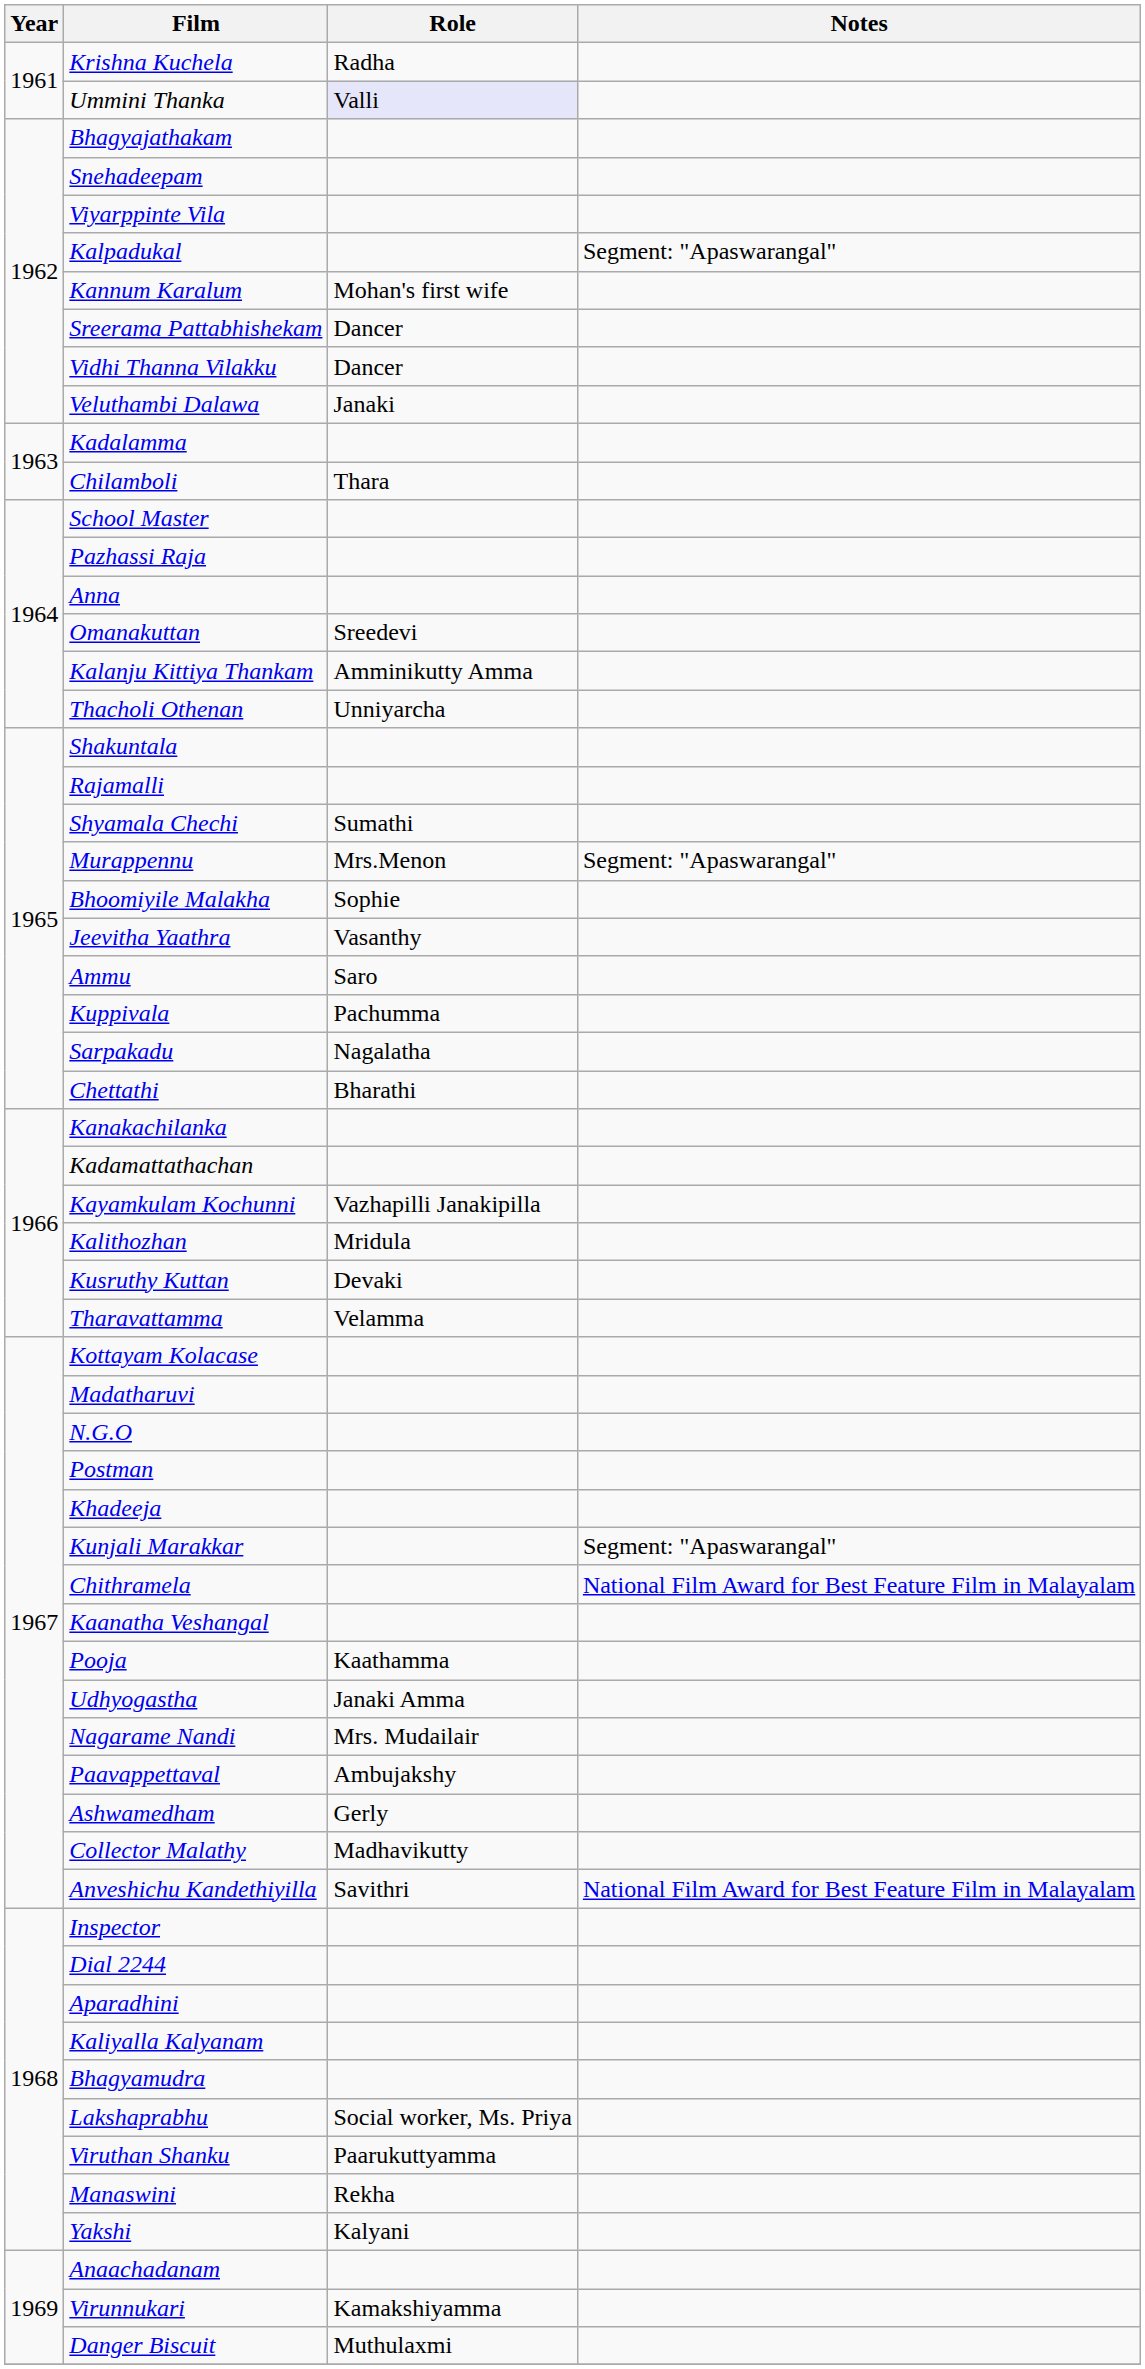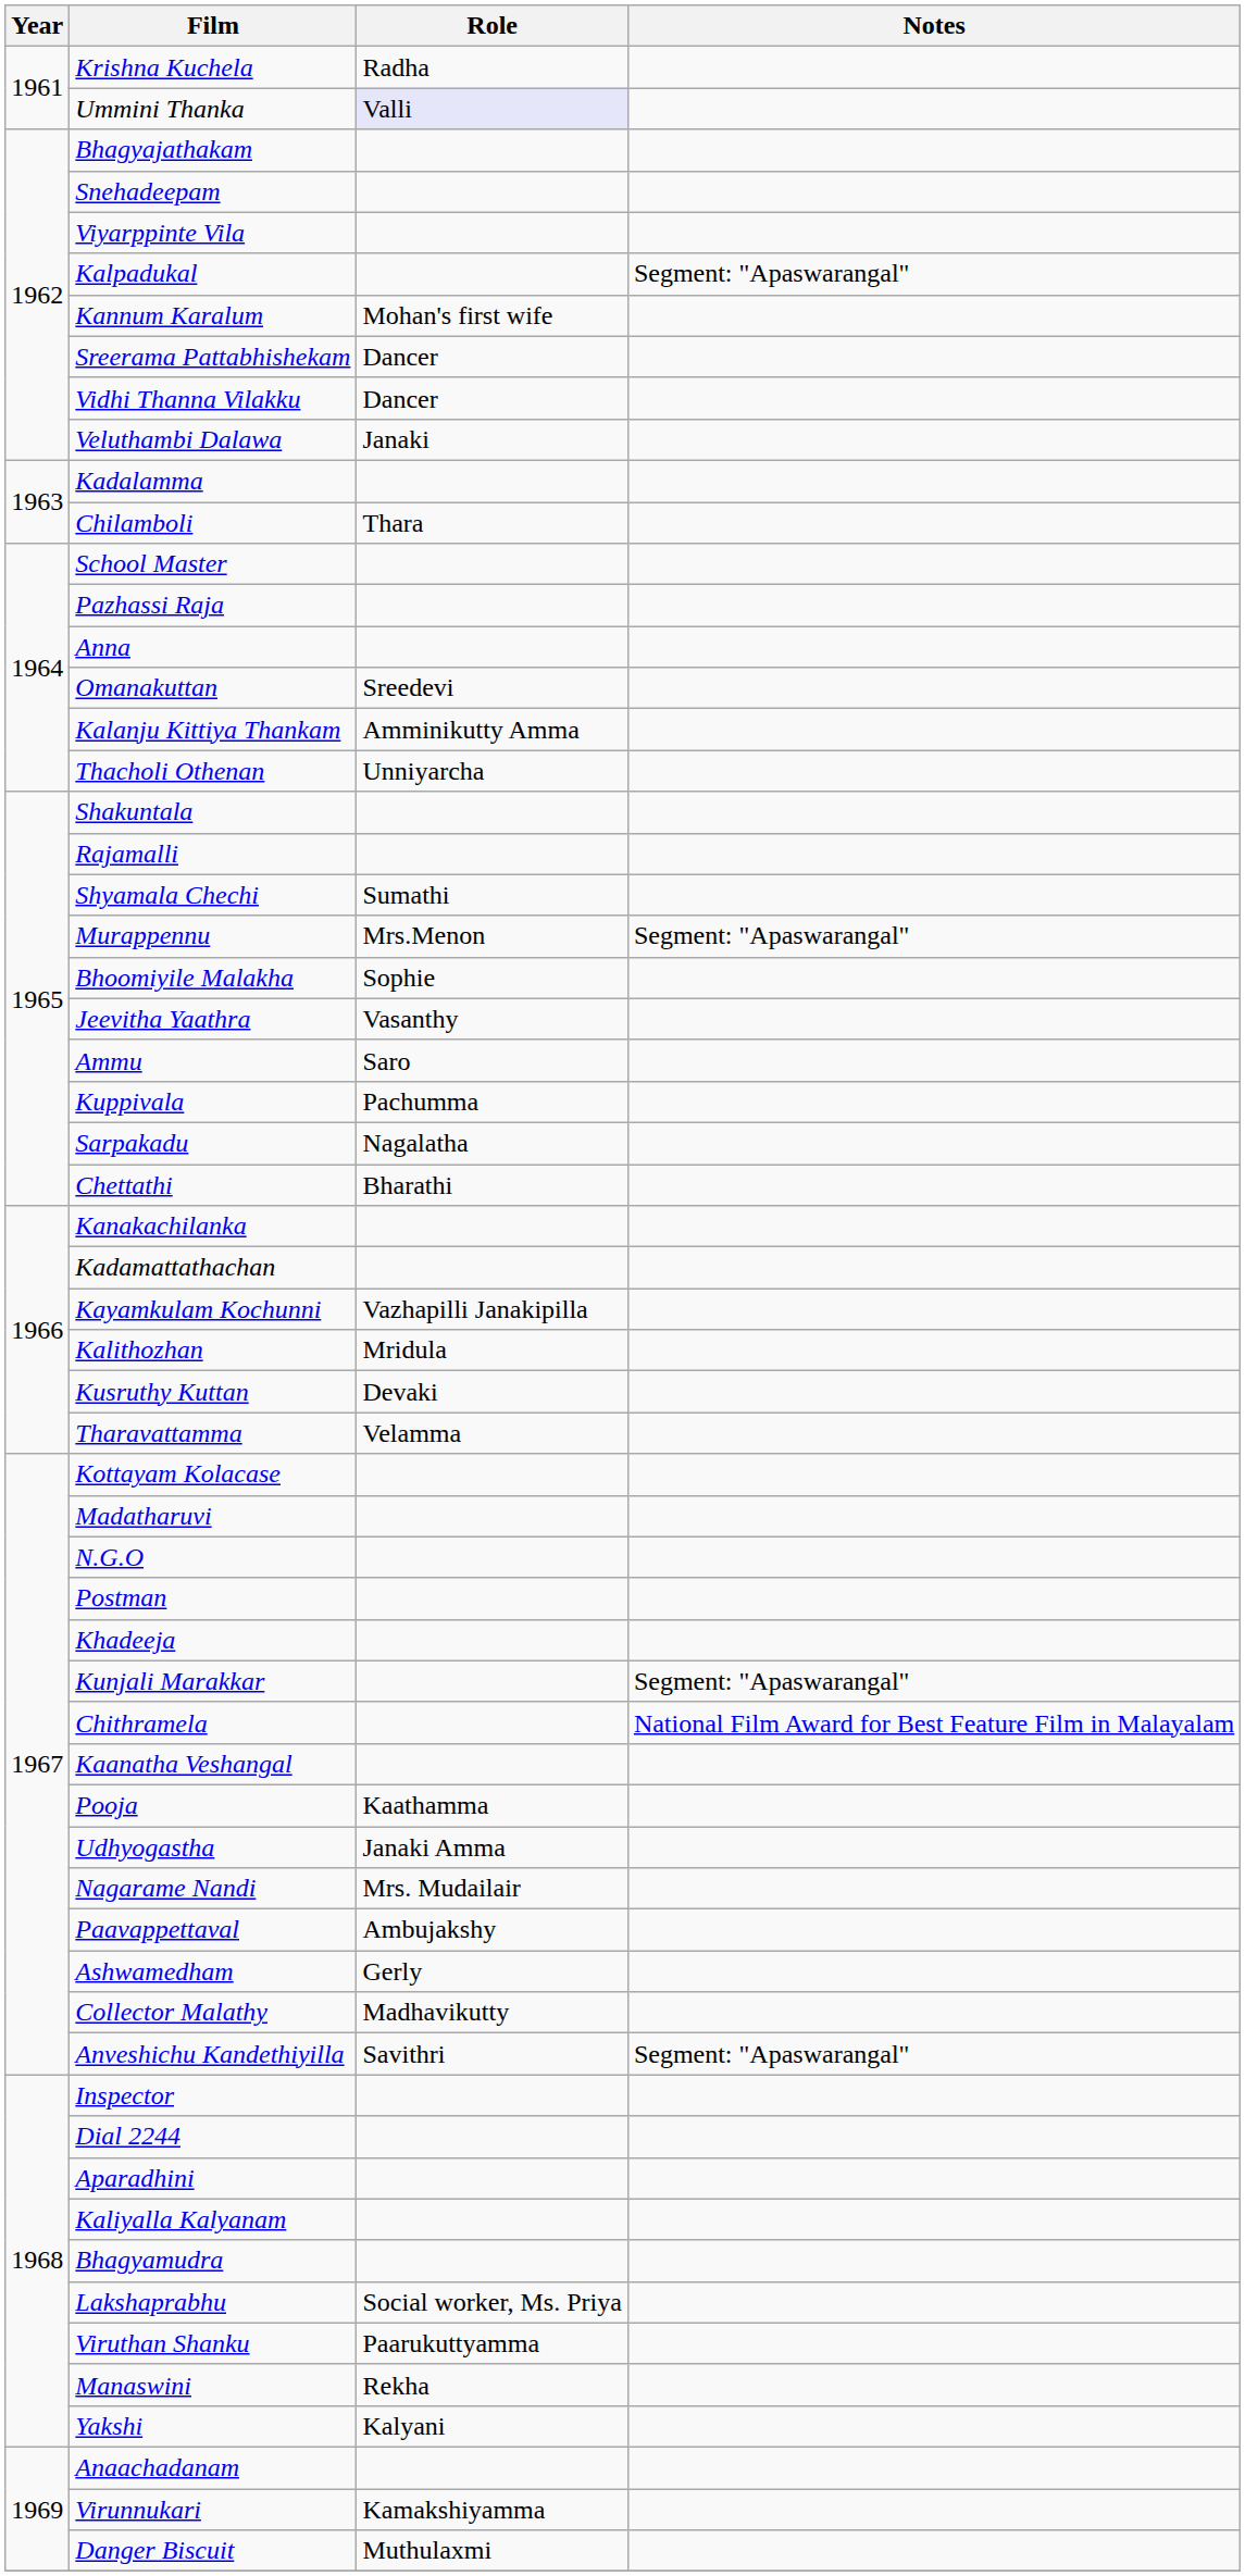 <table class="wikitable sortable">
 <tr>
 <th>Year</th>
 <th>Film</th>
 <th>Role</th>
 <th class="unsortable">Notes</th>
 </tr>
 <tr>
 <td rowspan=2>1961</td>
 <td><em><a href='#'>Krishna Kuchela</a></em></td>
 <td>Radha</td>
 <td></td>
 </tr>
 <tr>
 <td><em>Ummini Thanka</em></td>
 <td style="background: lavender;">Valli</td>
 <td></td>
 </tr>
 <tr>
 <td rowspan=8>1962</td>
 <td><em><a href='#'>Bhagyajathakam</a></em></td>
 <td></td>
 <td></td>
 </tr>
 <tr>
 <td><em><a href='#'>Snehadeepam</a></em></td>
 <td></td>
 <td></td>
 </tr>
 <tr>
 <td><em><a href='#'>Viyarppinte Vila</a></em></td>
 <td></td>
 <td></td>
 </tr>
 <tr>
 <td><em><a href='#'>Kalpadukal</a></em></td>
 <td></td>
 <td>Segment: "Apaswarangal"</td>
 </tr>
 <tr>
 <td><em><a href='#'>Kannum Karalum</a></em></td>
 <td>Mohan's first wife</td>
 <td></td>
 </tr>
 <tr>
 <td><em><a href='#'>Sreerama Pattabhishekam</a></em></td>
 <td>Dancer</td>
 <td></td>
 </tr>
 <tr>
 <td><em><a href='#'>Vidhi Thanna Vilakku</a></em></td>
 <td>Dancer</td>
 <td></td>
 </tr>
 <tr>
 <td><em><a href='#'>Veluthambi Dalawa</a></em></td>
 <td>Janaki</td>
 <td></td>
 </tr>
 <tr>
 <td rowspan=2>1963</td>
 <td><em><a href='#'>Kadalamma</a></em></td>
 <td></td>
 <td></td>
 </tr>
 <tr>
 <td><em><a href='#'>Chilamboli</a></em></td>
 <td>Thara</td>
 <td></td>
 </tr>
 <tr>
 <td rowspan=6>1964</td>
 <td><em><a href='#'>School Master</a></em></td>
 <td></td>
 <td></td>
 </tr>
 <tr>
 <td><em><a href='#'>Pazhassi Raja</a></em></td>
 <td></td>
 <td></td>
 </tr>
 <tr>
 <td><em><a href='#'>Anna</a></em></td>
 <td></td>
 <td></td>
 </tr>
 <tr>
 <td><em><a href='#'>Omanakuttan</a></em></td>
 <td>Sreedevi</td>
 <td></td>
 </tr>
 <tr>
 <td><em><a href='#'>Kalanju Kittiya Thankam</a></em></td>
 <td>Amminikutty Amma</td>
 <td></td>
 </tr>
 <tr>
 <td><em><a href='#'>Thacholi Othenan</a></em></td>
 <td>Unniyarcha</td>
 <td></td>
 </tr>
 <tr>
 <td rowspan=10>1965</td>
 <td><em><a href='#'>Shakuntala</a></em></td>
 <td></td>
 <td></td>
 </tr>
 <tr>
 <td><em><a href='#'>Rajamalli</a></em></td>
 <td></td>
 <td></td>
 </tr>
 <tr>
 <td><em><a href='#'>Shyamala Chechi</a></em></td>
 <td>Sumathi</td>
 <td></td>
 </tr>
 <tr>
 <td><em><a href='#'>Murappennu</a></em></td>
 <td>Mrs.Menon</td>
 <td>Segment: "Apaswarangal"</td>
 </tr>
 <tr>
 <td><em><a href='#'>Bhoomiyile Malakha</a></em></td>
 <td>Sophie</td>
 <td></td>
 </tr>
 <tr>
 <td><em><a href='#'>Jeevitha Yaathra</a></em></td>
 <td>Vasanthy</td>
 <td></td>
 </tr>
 <tr>
 <td><em><a href='#'>Ammu</a></em></td>
 <td>Saro</td>
 <td></td>
 </tr>
 <tr>
 <td><em><a href='#'>Kuppivala</a></em></td>
 <td>Pachumma</td>
 <td></td>
 </tr>
 <tr>
 <td><em><a href='#'>Sarpakadu</a></em></td>
 <td>Nagalatha</td>
 <td></td>
 </tr>
 <tr>
 <td><em><a href='#'>Chettathi</a></em></td>
 <td>Bharathi</td>
 <td></td>
 </tr>
 <tr>
 <td rowspan=6>1966</td>
 <td><em><a href='#'>Kanakachilanka</a></em></td>
 <td></td>
 <td></td>
 </tr>
 <tr>
 <td><em>Kadamattathachan</em></td>
 <td></td>
 <td></td>
 </tr>
 <tr>
 <td><em><a href='#'>Kayamkulam Kochunni</a></em></td>
 <td>Vazhapilli Janakipilla</td>
 <td></td>
 </tr>
 <tr>
 <td><em><a href='#'>Kalithozhan</a></em></td>
 <td>Mridula</td>
 <td></td>
 </tr>
 <tr>
 <td><em><a href='#'>Kusruthy Kuttan</a></em></td>
 <td>Devaki</td>
 <td></td>
 </tr>
 <tr>
 <td><em><a href='#'>Tharavattamma</a></em></td>
 <td>Velamma</td>
 <td></td>
 </tr>
 <tr>
 <td rowspan=15>1967</td>
 <td><em><a href='#'>Kottayam Kolacase</a></em></td>
 <td></td>
 <td></td>
 </tr>
 <tr>
 <td><em><a href='#'>Madatharuvi</a></em></td>
 <td></td>
 <td></td>
 </tr>
 <tr>
 <td><em><a href='#'>N.G.O</a></em></td>
 <td></td>
 <td></td>
 </tr>
 <tr>
 <td><em><a href='#'>Postman</a></em></td>
 <td></td>
 <td></td>
 </tr>
 <tr>
 <td><em><a href='#'>Khadeeja</a></em></td>
 <td></td>
 <td></td>
 </tr>
 <tr>
 <td><em><a href='#'>Kunjali Marakkar</a></em></td>
 <td></td>
 <td>Segment: "Apaswarangal"</td>
 </tr>
 <tr>
 <td><em><a href='#'>Chithramela</a></em></td>
 <td></td>
 <td><a href='#'>National Film Award for Best Feature Film in Malayalam</a></td>
 </tr>
 <tr>
 <td><em><a href='#'>Kaanatha Veshangal</a></em></td>
 <td></td>
 <td></td>
 </tr>
 <tr>
 <td><em><a href='#'>Pooja</a></em></td>
 <td>Kaathamma</td>
 <td></td>
 </tr>
 <tr>
 <td><em><a href='#'>Udhyogastha</a></em></td>
 <td>Janaki Amma</td>
 <td></td>
 </tr>
 <tr>
 <td><em><a href='#'>Nagarame Nandi</a></em></td>
 <td>Mrs. Mudailair</td>
 <td></td>
 </tr>
 <tr>
 <td><em><a href='#'>Paavappettaval</a></em></td>
 <td>Ambujakshy</td>
 <td></td>
 </tr>
 <tr>
 <td><em><a href='#'>Ashwamedham</a></em></td>
 <td>Gerly</td>
 <td></td>
 </tr>
 <tr>
 <td><em><a href='#'>Collector Malathy</a></em></td>
 <td>Madhavikutty</td>
 <td></td>
 </tr>
 <tr>
 <td><em><a href='#'>Anveshichu Kandethiyilla</a></em></td>
 <td>Savithri</td>
-<td><a href='#'>National Film Award for Best Feature Film in Malayalam</a></td>
+<td>Segment: "Apaswarangal"</td>
 </tr>
 <tr>
 <td rowspan=9>1968</td>
 <td><em><a href='#'>Inspector</a></em></td>
 <td></td>
 <td></td>
 </tr>
 <tr>
 <td><em><a href='#'>Dial 2244</a></em></td>
 <td></td>
 <td></td>
 </tr>
 <tr>
 <td><em><a href='#'>Aparadhini</a></em></td>
 <td></td>
 <td></td>
 </tr>
 <tr>
 <td><em><a href='#'>Kaliyalla Kalyanam</a></em></td>
 <td></td>
 <td></td>
 </tr>
 <tr>
 <td><em><a href='#'>Bhagyamudra</a></em></td>
 <td></td>
 <td></td>
 </tr>
 <tr>
 <td><em><a href='#'>Lakshaprabhu</a></em></td>
 <td>Social worker, Ms. Priya</td>
 <td></td>
 </tr>
 <tr>
 <td><em><a href='#'>Viruthan Shanku</a></em></td>
 <td>Paarukuttyamma</td>
 <td></td>
 </tr>
 <tr>
 <td><em><a href='#'>Manaswini</a></em></td>
 <td>Rekha</td>
 <td></td>
 </tr>
 <tr>
 <td><em><a href='#'>Yakshi</a></em></td>
 <td>Kalyani</td>
 <td></td>
 </tr>
 <tr>
 <td rowspan=3>1969</td>
 <td><em><a href='#'>Anaachadanam</a></em></td>
 <td></td>
 <td></td>
 </tr>
 <tr>
 <td><em><a href='#'>Virunnukari</a></em></td>
 <td>Kamakshiyamma</td>
 <td></td>
 </tr>
 <tr>
 <td><em><a href='#'>Danger Biscuit</a></em></td>
 <td>Muthulaxmi</td>
 <td></td>
 </tr>
 <tr>
 </tr>
 </table>
